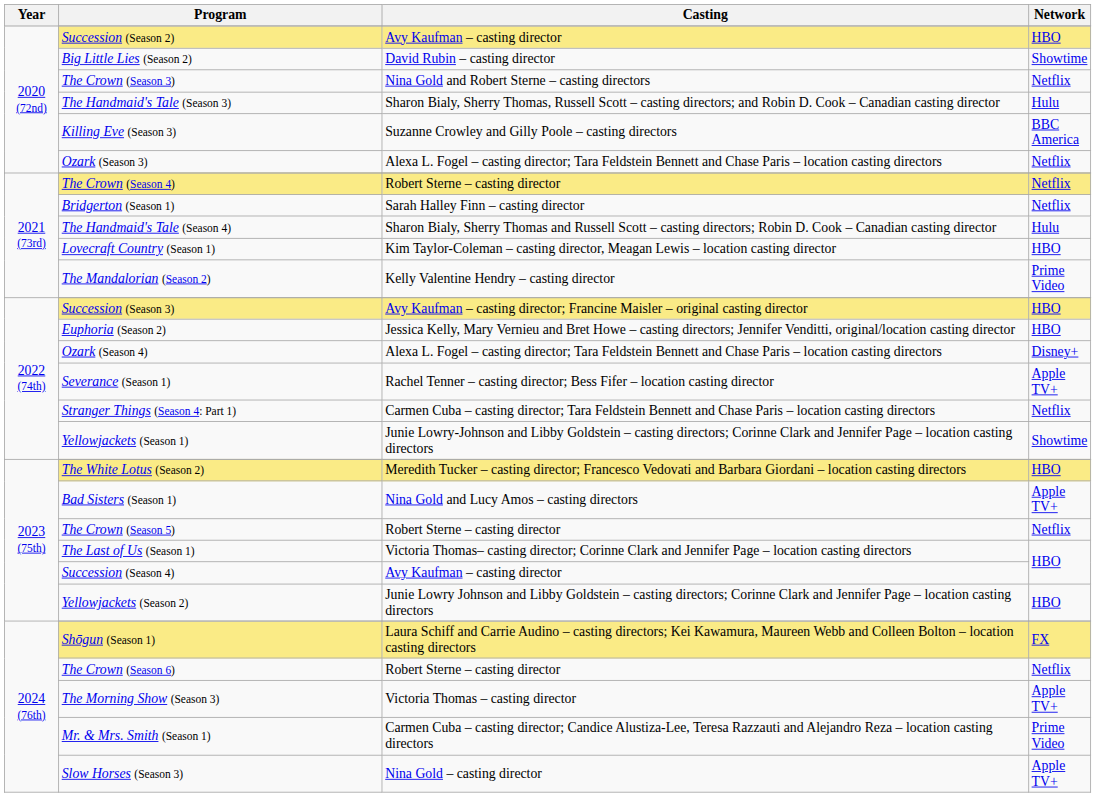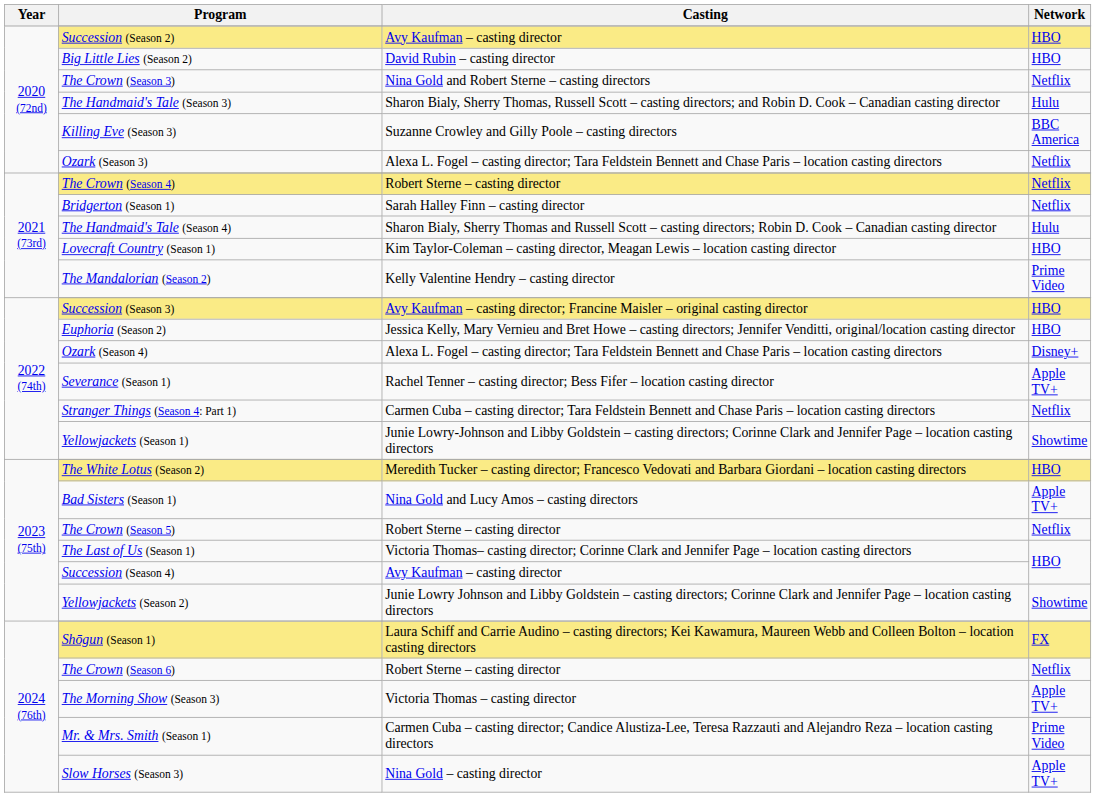 <table class="wikitable" style="width:100%">
 <tr bgcolor="#bebebe">
 <th width="5%">Year</th>
 <th width="30%">Program</th>
 <th width="60%">Casting</th>
 <th width="5%">Network</th>
 </tr>
 <tr>
 <td rowspan=7 style="text-align:center"><a href='#'>2020</a><br><small><a href='#'>(72nd)</a></small><br></td>
 </tr>
 <tr style="background:#FAEB86">
 <td><em><a href='#'>Succession</a></em> <small>(Season 2)</small></td>
 <td><a href='#'>Avy Kaufman</a> – casting director</td>
 <td><a href='#'>HBO</a></td>
 </tr>
 <tr>
 <td><em><a href='#'>Big Little Lies</a></em> <small>(Season 2)</small></td>
 <td><a href='#'>David Rubin</a> – casting director</td>
-<td><a href='#'>Showtime</a></td>
+<td><a href='#'>HBO</a></td>
 </tr>
 <tr>
 <td><em><a href='#'>The Crown</a></em> <small>(<a href='#'>Season 3</a>)</small></td>
 <td><a href='#'>Nina Gold</a> and Robert Sterne – casting directors</td>
 <td><a href='#'>Netflix</a></td>
 </tr>
 <tr>
 <td><em><a href='#'>The Handmaid's Tale</a></em> <small>(Season 3)</small></td>
 <td>Sharon Bialy, Sherry Thomas, Russell Scott – casting directors; and Robin D. Cook – Canadian casting director</td>
 <td><a href='#'>Hulu</a></td>
 </tr>
 <tr>
 <td><em><a href='#'>Killing Eve</a></em> <small>(Season 3)</small></td>
 <td>Suzanne Crowley and Gilly Poole – casting directors</td>
 <td><a href='#'>BBC America</a></td>
 </tr>
 <tr>
 <td><em><a href='#'>Ozark</a></em> <small>(Season 3)</small></td>
 <td>Alexa L. Fogel – casting director; Tara Feldstein Bennett and Chase Paris – location casting directors</td>
 <td><a href='#'>Netflix</a></td>
 </tr>
 <tr>
 <td rowspan=6 style="text-align:center"><a href='#'>2021</a><br><small><a href='#'>(73rd)</a></small><br></td>
 </tr>
 <tr style="background:#FAEB86">
 <td><em><a href='#'>The Crown</a></em> <small>(<a href='#'>Season 4</a>)</small></td>
 <td>Robert Sterne – casting director</td>
 <td><a href='#'>Netflix</a></td>
 </tr>
 <tr>
 <td><em><a href='#'>Bridgerton</a></em> <small>(Season 1)</small></td>
 <td>Sarah Halley Finn – casting director</td>
 <td><a href='#'>Netflix</a></td>
 </tr>
 <tr>
 <td><em><a href='#'>The Handmaid's Tale</a></em> <small>(Season 4)</small></td>
 <td>Sharon Bialy, Sherry Thomas and Russell Scott – casting directors; Robin D. Cook – Canadian casting director</td>
 <td><a href='#'>Hulu</a></td>
 </tr>
 <tr>
 <td><em><a href='#'>Lovecraft Country</a></em> <small>(Season 1)</small></td>
 <td>Kim Taylor-Coleman – casting director, Meagan Lewis – location casting director</td>
 <td><a href='#'>HBO</a></td>
 </tr>
 <tr>
 <td><em><a href='#'>The Mandalorian</a></em> <small>(<a href='#'>Season 2</a>)</small></td>
 <td>Kelly Valentine Hendry – casting director</td>
 <td><a href='#'>Prime Video</a></td>
 </tr>
 <tr>
 <td rowspan=7 style="text-align:center"><a href='#'>2022</a><br><small><a href='#'>(74th)</a></small><br></td>
 </tr>
 <tr style="background:#FAEB86">
 <td><em><a href='#'>Succession</a></em> <small>(Season 3)</small></td>
 <td><a href='#'>Avy Kaufman</a> – casting director; Francine Maisler – original casting director</td>
 <td><a href='#'>HBO</a></td>
 </tr>
 <tr>
 <td><em><a href='#'>Euphoria</a></em> <small>(Season 2)</small></td>
 <td>Jessica Kelly, Mary Vernieu and Bret Howe – casting directors; Jennifer Venditti, original/location casting director</td>
 <td><a href='#'>HBO</a></td>
 </tr>
 <tr>
 <td><em><a href='#'>Ozark</a></em> <small>(Season 4)</small></td>
 <td>Alexa L. Fogel – casting director; Tara Feldstein Bennett and Chase Paris – location casting directors</td>
 <td><a href='#'>Disney+</a></td>
 </tr>
 <tr>
 <td><em><a href='#'>Severance</a></em> <small>(Season 1)</small></td>
 <td>Rachel Tenner – casting director; Bess Fifer – location casting director</td>
 <td><a href='#'>Apple TV+</a></td>
 </tr>
 <tr>
 <td><em><a href='#'>Stranger Things</a></em> <small>(<a href='#'>Season 4</a>: Part 1)</small></td>
 <td>Carmen Cuba – casting director; Tara Feldstein Bennett and Chase Paris – location casting directors</td>
 <td><a href='#'>Netflix</a></td>
 </tr>
 <tr>
 <td><em><a href='#'>Yellowjackets</a></em> <small>(Season 1)</small></td>
 <td>Junie Lowry-Johnson and Libby Goldstein – casting directors; Corinne Clark and Jennifer Page – location casting directors</td>
 <td><a href='#'>Showtime</a></td>
 </tr>
 <tr>
 <td rowspan=7 style="text-align:center"><a href='#'>2023</a><br><small><a href='#'>(75th)</a></small><br></td>
 </tr>
 <tr style="background:#FAEB86">
 <td><em><a href='#'>The White Lotus</a></em> <small>(Season 2)</small></td>
 <td>Meredith Tucker – casting director; Francesco Vedovati and Barbara Giordani – location casting directors</td>
 <td><a href='#'>HBO</a></td>
 </tr>
 <tr>
 <td><em><a href='#'>Bad Sisters</a></em> <small>(Season 1)</small></td>
 <td><a href='#'>Nina Gold</a> and Lucy Amos – casting directors</td>
 <td><a href='#'>Apple TV+</a></td>
 </tr>
 <tr>
 <td><em><a href='#'>The Crown</a></em> <small>(<a href='#'>Season 5</a>)</small></td>
 <td>Robert Sterne – casting director</td>
 <td><a href='#'>Netflix</a></td>
 </tr>
 <tr>
 <td><em><a href='#'>The Last of Us</a></em> <small>(Season 1)</small></td>
 <td>Victoria Thomas– casting director; Corinne Clark and Jennifer Page – location casting directors</td>
 <td rowspan="2"><a href='#'>HBO</a></td>
 </tr>
 <tr>
 <td><em><a href='#'>Succession</a></em> <small>(Season 4)</small></td>
 <td><a href='#'>Avy Kaufman</a> – casting director</td>
 </tr>
 <tr>
 <td><em><a href='#'>Yellowjackets</a></em> <small>(Season 2)</small></td>
 <td>Junie Lowry Johnson and Libby Goldstein – casting directors; Corinne Clark and Jennifer Page – location casting directors</td>
-<td><a href='#'>HBO</a></td>
+<td><a href='#'>Showtime</a></td>
 </tr>
 <tr>
 <td rowspan=6 style="text-align:center"><a href='#'>2024</a><br><small><a href='#'>(76th)</a></small><br></td>
 </tr>
 <tr style="background:#FAEB86">
 <td><em><a href='#'>Shōgun</a></em> <small>(Season 1)</small></td>
 <td>Laura Schiff and Carrie Audino – casting directors; Kei Kawamura, Maureen Webb and Colleen Bolton – location casting directors</td>
 <td><a href='#'>FX</a></td>
 </tr>
 <tr>
 <td><em><a href='#'>The Crown</a></em> <small>(<a href='#'>Season 6</a>)</small></td>
 <td>Robert Sterne – casting director</td>
 <td><a href='#'>Netflix</a></td>
 </tr>
 <tr>
 <td><em><a href='#'>The Morning Show</a></em> <small>(Season 3)</small></td>
 <td>Victoria Thomas – casting director</td>
 <td><a href='#'>Apple TV+</a></td>
 </tr>
 <tr>
 <td><em><a href='#'>Mr. & Mrs. Smith</a></em> <small>(Season 1)</small></td>
 <td>Carmen Cuba – casting director; Candice Alustiza-Lee, Teresa Razzauti and Alejandro Reza – location casting directors</td>
 <td><a href='#'>Prime Video</a></td>
 </tr>
 <tr>
 <td><em><a href='#'>Slow Horses</a></em> <small>(Season 3)</small></td>
 <td><a href='#'>Nina Gold</a> – casting director</td>
 <td><a href='#'>Apple TV+</a></td>
 </tr>
 </table>
